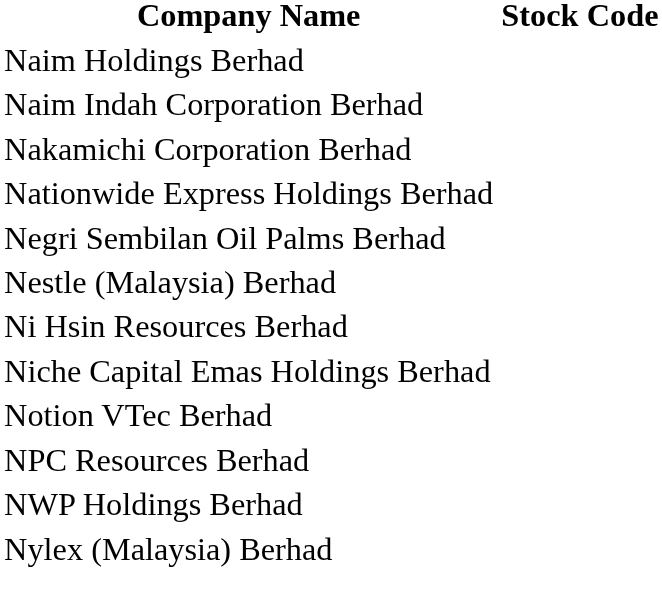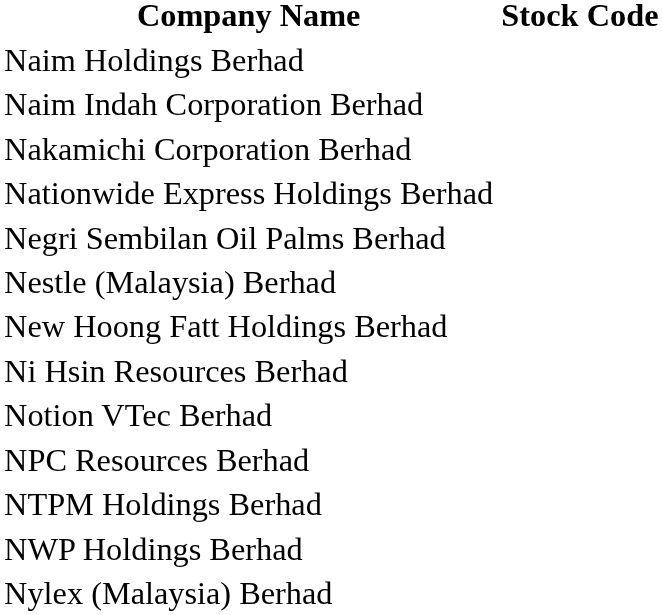 <table style="background:transparent;">
 <tr>
 <th>Company Name</th>
 <th>Stock Code</th>
 </tr>
 <tr>
 <td>Naim Holdings Berhad</td>
 <td></td>
 </tr>
 <tr>
 <td>Naim Indah Corporation Berhad</td>
 <td></td>
 </tr>
 <tr>
 <td>Nakamichi Corporation Berhad</td>
 <td></td>
 </tr>
 <tr>
 <td>Nationwide Express Holdings Berhad</td>
 <td></td>
 </tr>
 <tr>
 <td>Negri Sembilan Oil Palms Berhad</td>
 <td></td>
 </tr>
 <tr>
 <td>Nestle (Malaysia) Berhad</td>
 <td></td>
 </tr>
 <tr>
-<td>Ni Hsin Resources Berhad</td>
+<td>New Hoong Fatt Holdings Berhad</td>
 <td></td>
 </tr>
 <tr>
-<td>Niche Capital Emas Holdings Berhad</td>
+<td>Ni Hsin Resources Berhad</td>
 <td></td>
 </tr>
 <tr>
 <td>Notion VTec Berhad</td>
 <td></td>
 </tr>
 <tr>
 <td>NPC Resources Berhad</td>
 <td></td>
 </tr>
 <tr>
+<td>NTPM Holdings Berhad</td>
+<td></td>
+</tr>
+<tr>
 <td>NWP Holdings Berhad</td>
 <td></td>
 </tr>
 <tr>
 <td>Nylex (Malaysia) Berhad</td>
 <td></td>
 </tr>
 </table>
